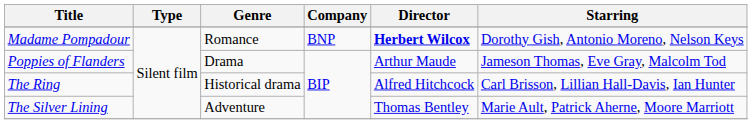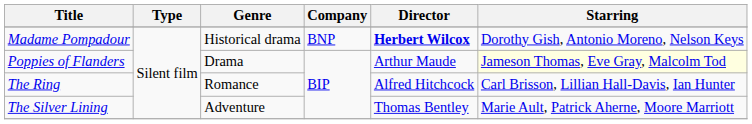 <table class="wikitable unsortable">
 <tr>
 <th>Title</th>
 <th>Type</th>
 <th>Genre</th>
 <th>Company</th>
 <th>Director</th>
 <th>Starring</th>
 </tr>
 <tr>
 </tr>
 <tr>
 <td><em><a href='#'>Madame Pompadour</a></em></td>
 <td rowspan="4">Silent film</td>
-<td>Romance</td>
+<td>Historical drama</td>
 <td><a href='#'>BNP</a></td>
 <td><strong><a href='#'>Herbert Wilcox</a></strong></td>
 <td><a href='#'>Dorothy Gish</a>, <a href='#'>Antonio Moreno</a>, <a href='#'>Nelson Keys</a></td>
 </tr>
 <tr>
 <td><em><a href='#'>Poppies of Flanders</a></em></td>
 <td>Drama</td>
 <td rowspan="3"><a href='#'>BIP</a></td>
 <td><a href='#'>Arthur Maude</a></td>
-<td><a href='#'>Jameson Thomas</a>, <a href='#'>Eve Gray</a>, <a href='#'>Malcolm Tod</a></td>
+<td style="background: lightyellow;"><a href='#'>Jameson Thomas</a>, <a href='#'>Eve Gray</a>, <a href='#'>Malcolm Tod</a></td>
 </tr>
 <tr>
 <td><em><a href='#'>The Ring</a></em></td>
-<td>Historical drama</td>
+<td>Romance</td>
 <td><a href='#'>Alfred Hitchcock</a></td>
 <td><a href='#'>Carl Brisson</a>, <a href='#'>Lillian Hall-Davis</a>, <a href='#'>Ian Hunter</a></td>
 </tr>
 <tr>
 <td><em><a href='#'>The Silver Lining</a></em></td>
 <td>Adventure</td>
 <td><a href='#'>Thomas Bentley</a></td>
 <td><a href='#'>Marie Ault</a>, <a href='#'>Patrick Aherne</a>, <a href='#'>Moore Marriott</a></td>
 </tr>
 <tr>
 </tr>
 </table>
